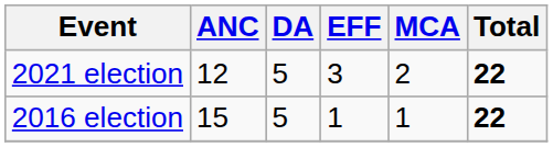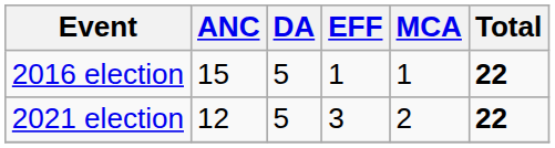 <table class="wikitable">
 <tr>
 <th>Event</th>
 <th><a href='#'>ANC</a></th>
 <th><a href='#'>DA</a></th>
 <th><a href='#'>EFF</a></th>
 <th><a href='#'>MCA</a></th>
 <th>Total</th>
 </tr>
 <tr>
+<td><a href='#'>2016 election</a></td>
+<td>15</td>
+<td>5</td>
+<td>1</td>
+<td>1</td>
+<td><strong>22</strong></td>
+</tr>
+<tr>
 <td><a href='#'>2021 election</a></td>
 <td>12</td>
 <td>5</td>
 <td>3</td>
 <td>2</td>
 <td><strong>22</strong></td>
 </tr>
 <tr>
-<td><a href='#'>2016 election</a></td>
-<td>15</td>
-<td>5</td>
-<td>1</td>
-<td>1</td>
-<td><strong>22</strong></td>
-</tr>
-<tr>
 </tr>
 </table>
